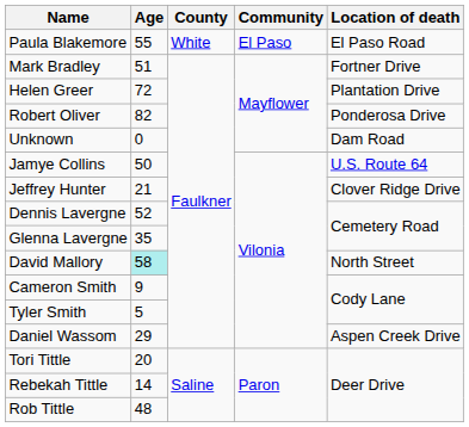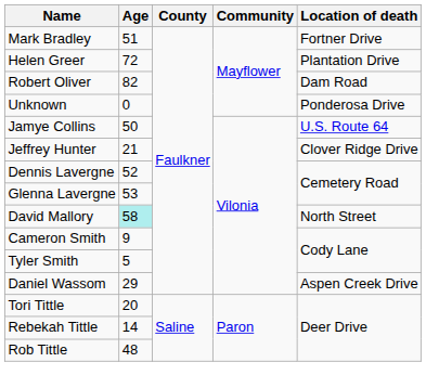 <table class="wikitable sortable">
 <tr>
 <th>Name</th>
 <th>Age</th>
 <th>County</th>
 <th>Community</th>
 <th>Location of death</th>
-</tr>
-<tr>
-<td>Paula Blakemore</td>
-<td>55</td>
-<td><a href='#'>White</a></td>
-<td><a href='#'>El Paso</a></td>
-<td>El Paso Road</td>
 </tr>
 <tr>
 <td>Mark Bradley</td>
 <td>51</td>
 <td rowspan="12"><a href='#'>Faulkner</a></td>
 <td rowspan="4"><a href='#'>Mayflower</a></td>
 <td>Fortner Drive</td>
 </tr>
 <tr>
 <td>Helen Greer</td>
 <td>72</td>
 <td>Plantation Drive</td>
 </tr>
 <tr>
 <td>Robert Oliver</td>
 <td>82</td>
-<td>Ponderosa Drive</td>
+<td>Dam Road</td>
 </tr>
 <tr>
 <td>Unknown</td>
 <td>0</td>
-<td>Dam Road</td>
+<td>Ponderosa Drive</td>
 </tr>
 <tr>
 <td>Jamye Collins</td>
 <td>50</td>
 <td rowspan="8"><a href='#'>Vilonia</a></td>
 <td><a href='#'>U.S. Route 64</a></td>
 </tr>
 <tr>
 <td>Jeffrey Hunter</td>
 <td>21</td>
 <td>Clover Ridge Drive</td>
 </tr>
 <tr>
 <td>Dennis Lavergne</td>
 <td>52</td>
 <td rowspan="2">Cemetery Road</td>
 </tr>
 <tr>
 <td>Glenna Lavergne</td>
-<td>35</td>
+<td>53</td>
 </tr>
 <tr>
 <td>David Mallory</td>
 <td style="background: paleturquoise;">58</td>
 <td>North Street</td>
 </tr>
 <tr>
 <td>Cameron Smith</td>
 <td>9</td>
 <td rowspan="2">Cody Lane</td>
 </tr>
 <tr>
 <td>Tyler Smith</td>
 <td>5</td>
 </tr>
 <tr>
 <td>Daniel Wassom</td>
 <td>29</td>
 <td>Aspen Creek Drive</td>
 </tr>
 <tr>
 <td>Tori Tittle</td>
 <td>20</td>
 <td rowspan="3"><a href='#'>Saline</a></td>
 <td rowspan="3"><a href='#'>Paron</a></td>
 <td rowspan="3">Deer Drive</td>
 </tr>
 <tr>
 <td>Rebekah Tittle</td>
 <td>14</td>
 </tr>
 <tr>
 <td>Rob Tittle</td>
 <td>48</td>
 </tr>
 </table>
